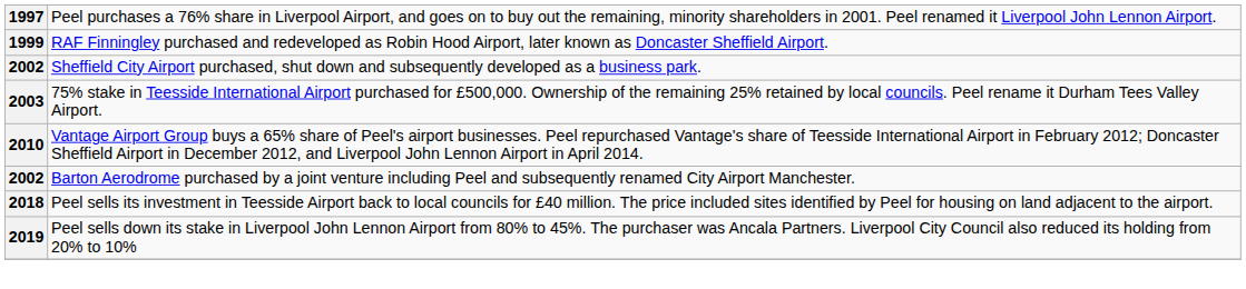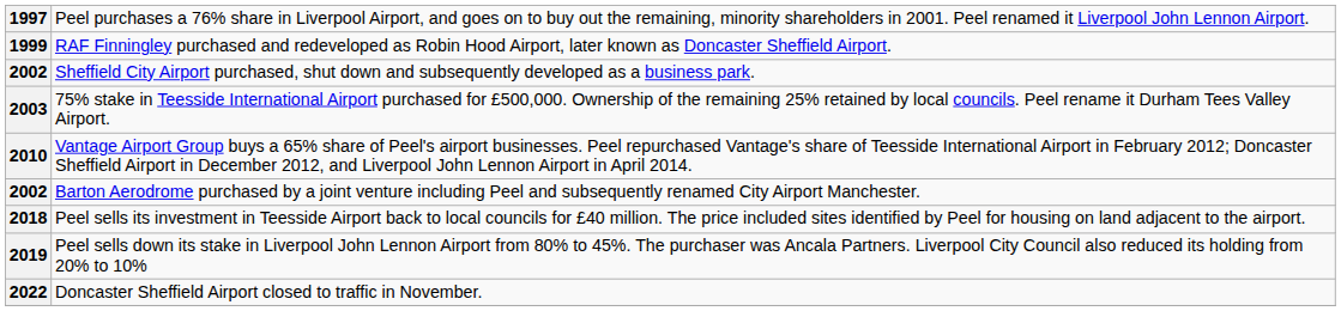 <table class="wikitable">
 <tr>
 <th>1997</th>
 <td>Peel purchases a 76% share in Liverpool Airport, and goes on to buy out the remaining, minority shareholders in 2001. Peel renamed it <a href='#'>Liverpool John Lennon Airport</a>.</td>
 </tr>
 <tr>
 <th>1999</th>
 <td><a href='#'>RAF Finningley</a> purchased and redeveloped as Robin Hood Airport, later known as <a href='#'>Doncaster Sheffield Airport</a>.</td>
 </tr>
 <tr>
 <th>2002</th>
 <td><a href='#'>Sheffield City Airport</a> purchased, shut down and subsequently developed as a <a href='#'>business park</a>.</td>
 </tr>
 <tr>
 <th>2003</th>
 <td>75% stake in <a href='#'>Teesside International Airport</a> purchased for £500,000. Ownership of the remaining 25% retained by local <a href='#'>councils</a>. Peel rename it Durham Tees Valley Airport.</td>
 </tr>
 <tr>
 <th>2010</th>
 <td><a href='#'>Vantage Airport Group</a> buys a 65% share of Peel's airport businesses. Peel repurchased Vantage's share of Teesside International Airport in February 2012; Doncaster Sheffield Airport in December 2012, and Liverpool John Lennon Airport in April 2014.</td>
 </tr>
 <tr>
 <th>2002</th>
 <td><a href='#'>Barton Aerodrome</a> purchased by a joint venture including Peel and subsequently renamed City Airport Manchester.</td>
 </tr>
 <tr>
 <th>2018</th>
 <td>Peel sells its investment in Teesside Airport back to local councils for £40 million. The price included sites identified by Peel for housing on land adjacent to the airport.</td>
 </tr>
 <tr>
 <th>2019</th>
 <td>Peel sells down its stake in Liverpool John Lennon Airport from 80% to 45%. The purchaser was Ancala Partners. Liverpool City Council also reduced its holding from 20% to 10%</td>
 </tr>
 <tr>
+<th>2022</th>
+<td>Doncaster Sheffield Airport closed to traffic in November.</td>
+</tr>
+<tr>
 </tr>
 </table>
